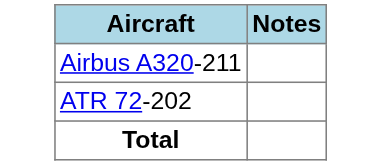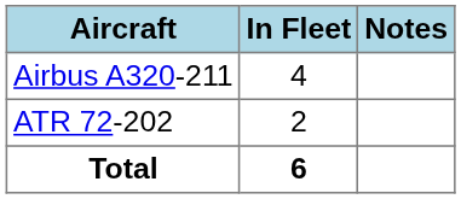 <table class="toccolours" border="1" cellpadding="3" style="margin:1em auto; white-space:nowrap; border-collapse:collapse">
 <tr bgcolor=lightblue>
 <th>Aircraft</th>
+<th>In Fleet</th>
 <th>Notes</th>
 </tr>
 <tr>
 <td><a href='#'>Airbus A320</a>-211</td>
+<td align="center">4</td>
 <td></td>
 </tr>
 <tr>
 <td><a href='#'>ATR 72</a>-202</td>
+<td align="center">2</td>
 <td></td>
 </tr>
 <tr m>
 <td align="center"><strong>Total</strong></td>
+<td align="center"><strong>6</strong></td>
 <td></td>
 </tr>
 </table>
